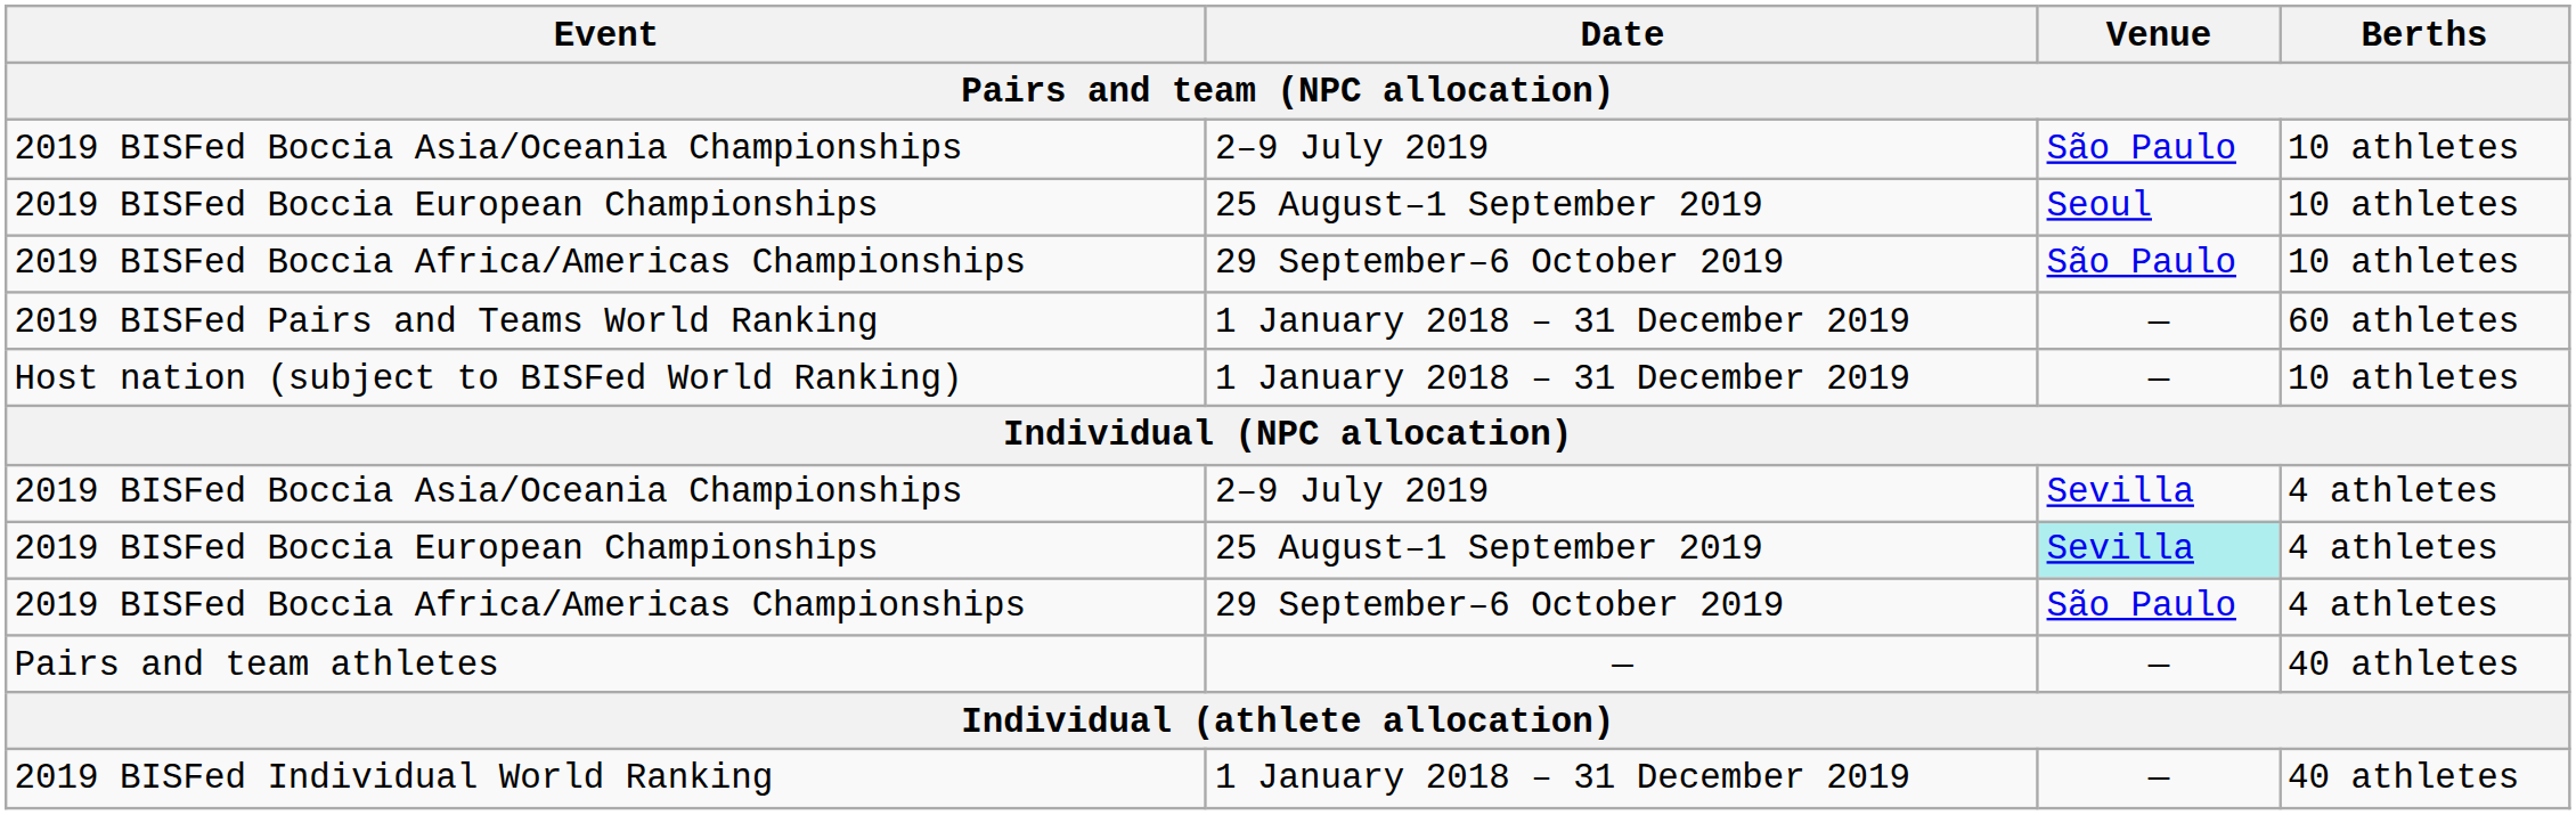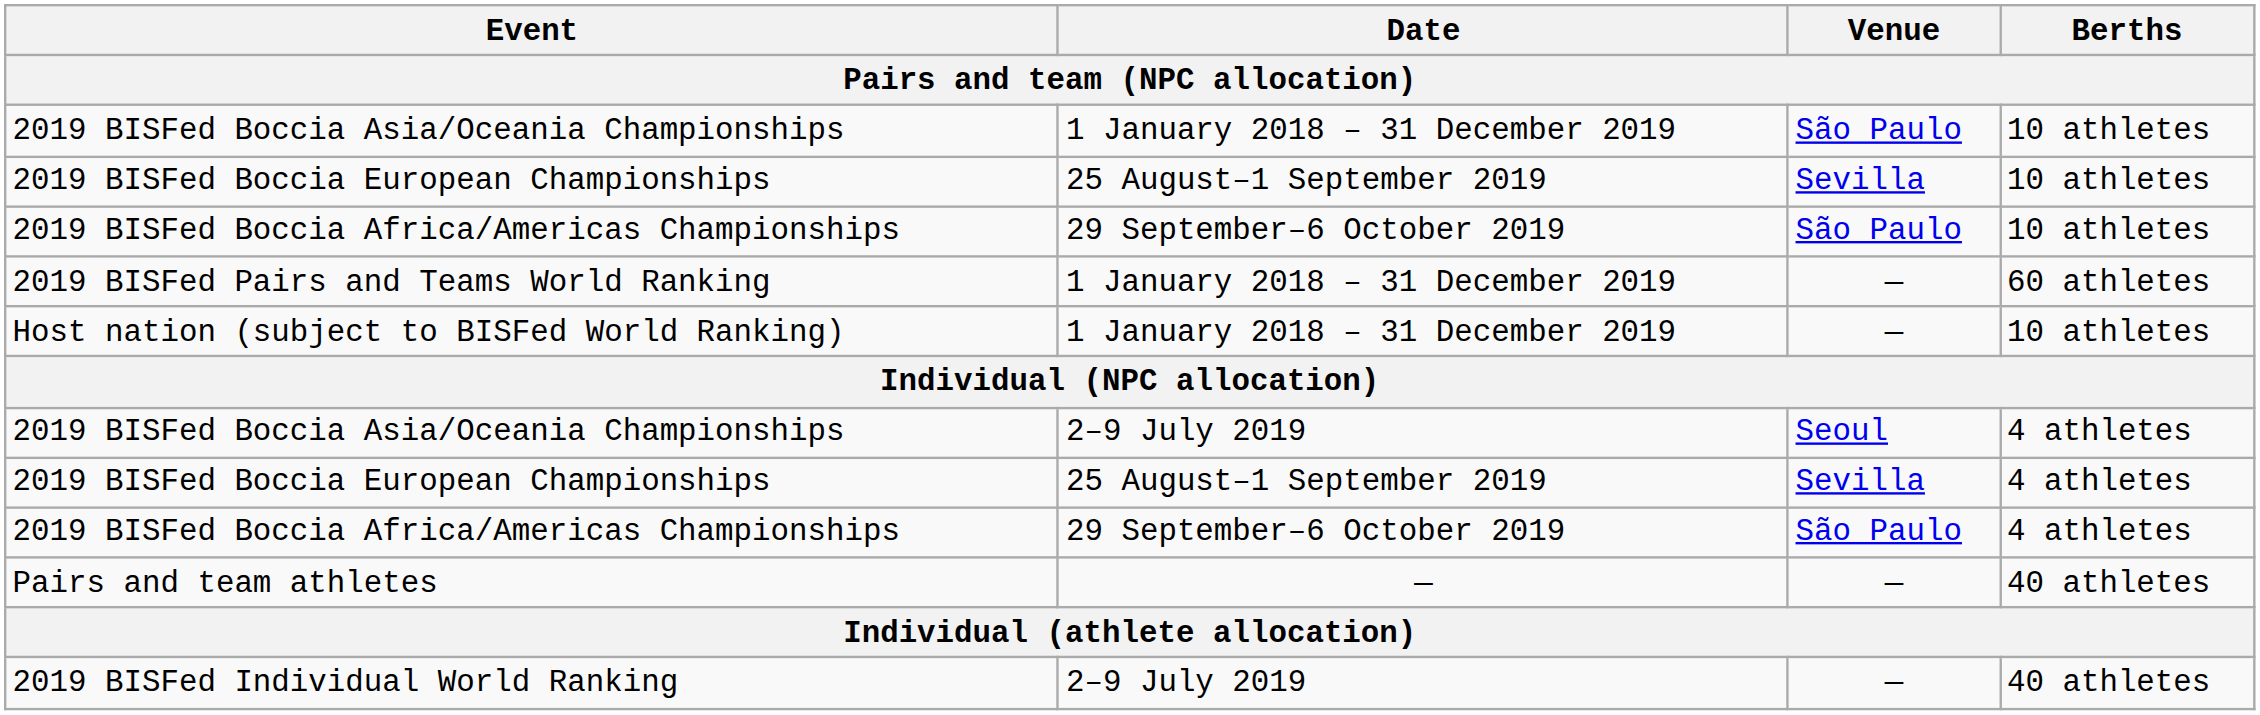 <table class="wikitable" width=950>
 <tr>
 <th>Event</th>
 <th>Date</th>
 <th>Venue</th>
 <th>Berths</th>
 </tr>
 <tr>
 <th colspan=4>Pairs and team (NPC allocation) </th>
 </tr>
 <tr>
 <td>2019 BISFed Boccia Asia/Oceania Championships</td>
-<td>2–9 July 2019</td>
+<td>1 January 2018 – 31 December 2019</td>
 <td> <a href='#'>São Paulo</a></td>
 <td>10 athletes</td>
 </tr>
 <tr>
 <td>2019 BISFed Boccia European Championships</td>
 <td>25 August–1 September 2019</td>
-<td> <a href='#'>Seoul</a></td>
+<td> <a href='#'>Sevilla</a></td>
 <td>10 athletes</td>
 </tr>
 <tr>
 <td>2019 BISFed Boccia Africa/Americas Championships</td>
 <td>29 September–6 October 2019</td>
 <td> <a href='#'>São Paulo</a></td>
 <td>10 athletes</td>
 </tr>
 <tr>
 <td>2019 BISFed Pairs and Teams World Ranking</td>
 <td>1 January 2018 – 31 December 2019</td>
 <td align=center>—</td>
 <td>60 athletes</td>
 </tr>
 <tr>
 <td>Host nation (subject to BISFed World Ranking)</td>
 <td>1 January 2018 – 31 December 2019</td>
 <td align=center>—</td>
 <td>10 athletes</td>
 </tr>
 <tr>
 <th colspan=4>Individual (NPC allocation) </th>
 </tr>
 <tr>
 <td>2019 BISFed Boccia Asia/Oceania Championships</td>
 <td>2–9 July 2019</td>
-<td> <a href='#'>Sevilla</a></td>
+<td> <a href='#'>Seoul</a></td>
 <td>4 athletes</td>
 </tr>
 <tr>
 <td>2019 BISFed Boccia European Championships</td>
 <td>25 August–1 September 2019</td>
-<td style="background: paleturquoise;"> <a href='#'>Sevilla</a></td>
+<td> <a href='#'>Sevilla</a></td>
 <td>4 athletes</td>
 </tr>
 <tr>
 <td>2019 BISFed Boccia Africa/Americas Championships</td>
 <td>29 September–6 October 2019</td>
 <td> <a href='#'>São Paulo</a></td>
 <td>4 athletes</td>
 </tr>
 <tr>
 <td>Pairs and team athletes</td>
 <td align=center>—</td>
 <td align=center>—</td>
 <td>40 athletes</td>
 </tr>
 <tr>
 <th colspan=4>Individual (athlete allocation) </th>
 </tr>
 <tr>
 <td>2019 BISFed Individual World Ranking</td>
-<td>1 January 2018 – 31 December 2019</td>
+<td>2–9 July 2019</td>
 <td align=center>—</td>
 <td>40 athletes</td>
 </tr>
 </table>
